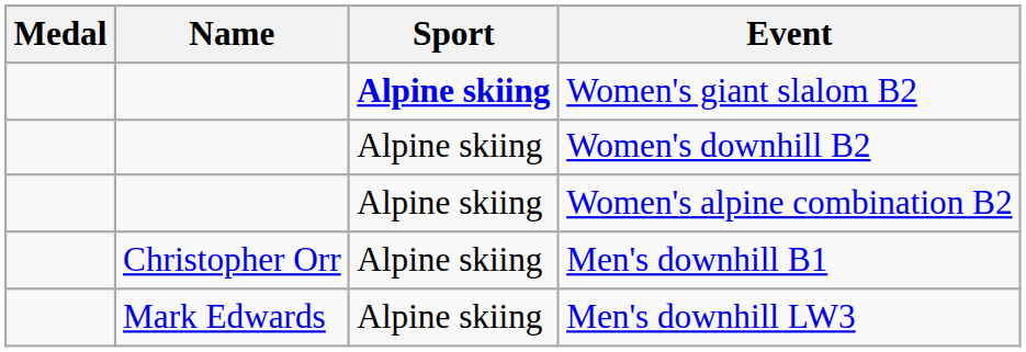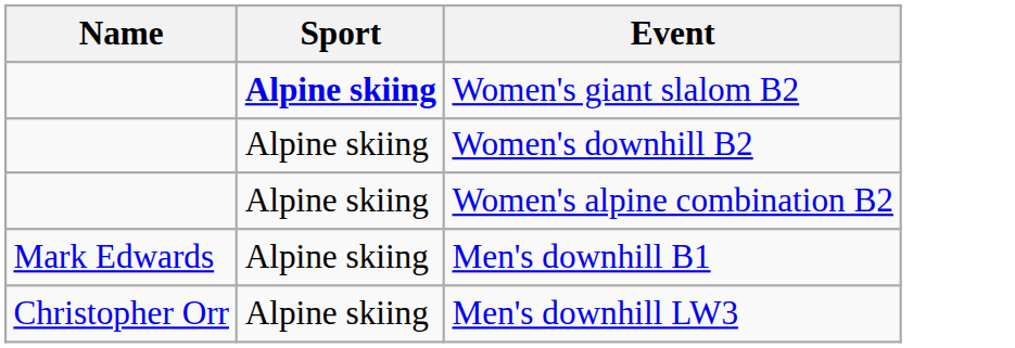 <table class="wikitable sortable" style="font-size:90%">
 <tr>
-<th>Medal</th>
 <th>Name</th>
 <th>Sport</th>
 <th>Event</th>
 </tr>
 <tr>
 <td></td>
-<td></td>
 <td><strong><a href='#'>Alpine skiing</a></strong></td>
 <td><a href='#'>Women's giant slalom B2</a></td>
 </tr>
 <tr>
-<td></td>
 <td></td>
 <td>Alpine skiing</td>
 <td><a href='#'>Women's downhill B2</a></td>
 </tr>
 <tr>
 <td></td>
-<td></td>
 <td>Alpine skiing</td>
 <td><a href='#'>Women's alpine combination B2</a></td>
 </tr>
 <tr>
-<td></td>
-<td><a href='#'>Christopher Orr</a></td>
+<td><a href='#'>Mark Edwards</a></td>
 <td>Alpine skiing</td>
 <td><a href='#'>Men's downhill B1</a></td>
 </tr>
 <tr>
-<td></td>
-<td><a href='#'>Mark Edwards</a></td>
+<td><a href='#'>Christopher Orr</a></td>
 <td>Alpine skiing</td>
 <td><a href='#'>Men's downhill LW3</a></td>
 </tr>
 </table>
